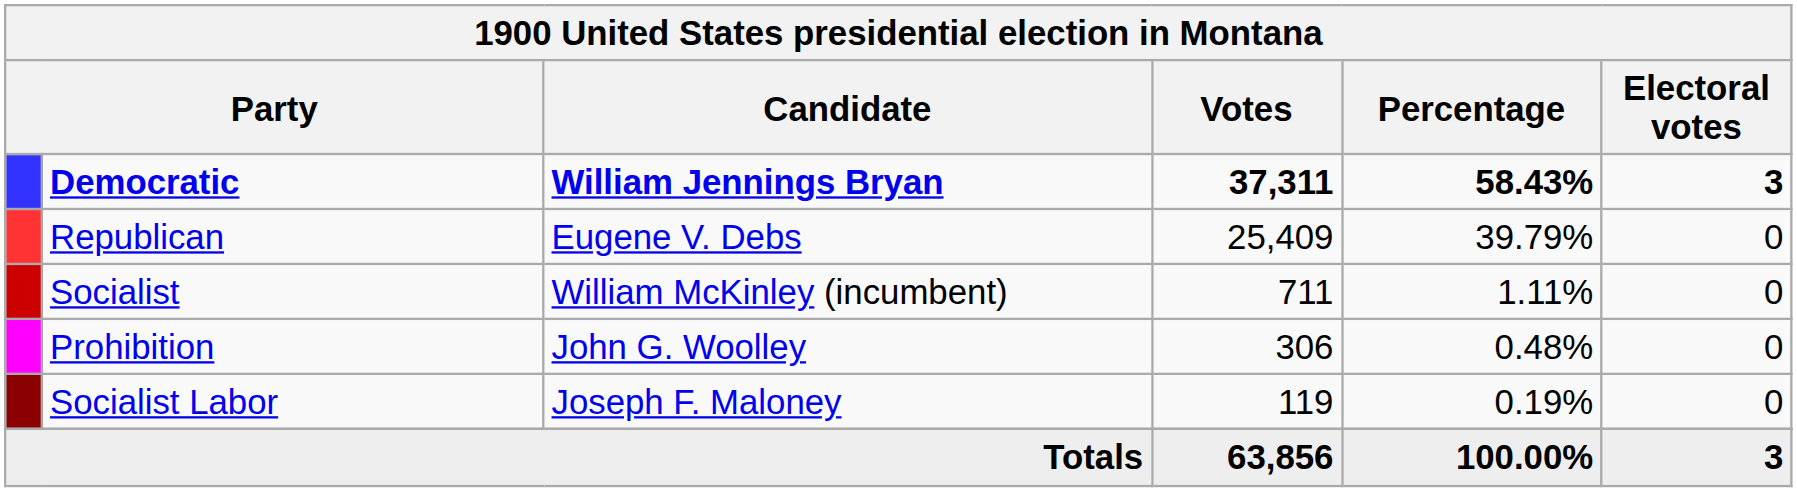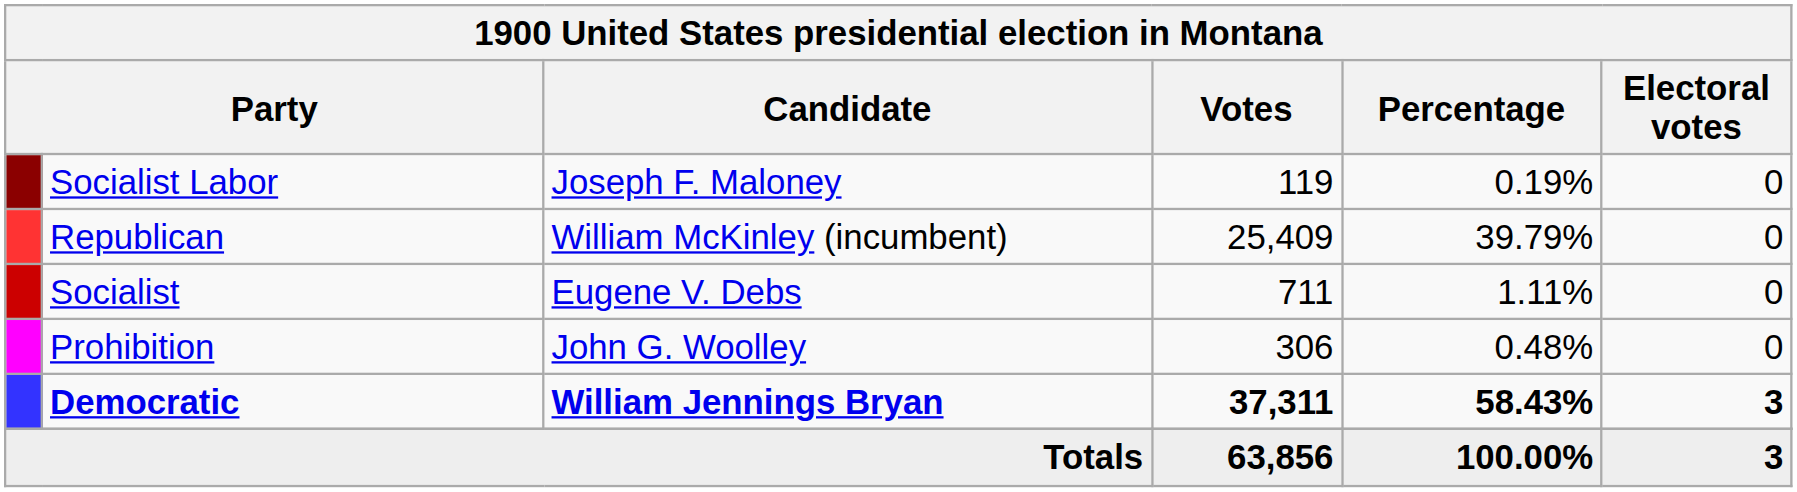 <table class="wikitable" style="font-size: 95%;">
 <tr>
 <th colspan="6">1900 United States presidential election in Montana</th>
 </tr>
 <tr>
 <th colspan="2" style="width: 15em">Party</th>
 <th style="width: 17em">Candidate</th>
 <th style="width: 5em">Votes</th>
 <th style="width: 7em">Percentage</th>
 <th style="width: 5em">Electoral votes</th>
 </tr>
 <tr>
-<th style="background-color:#3333FF; width: 3px"></th>
-<td style="width: 130px"><strong><a href='#'>Democratic</a></strong></td>
-<td><strong><a href='#'>William Jennings Bryan</a></strong></td>
-<td align="right"><strong>37,311</strong></td>
-<td align="right"><strong>58.43%</strong></td>
-<td align="right"><strong>3</strong></td>
+<th style="background-color:#8B0000; width: 3px"></th>
+<td style="width: 130px"><a href='#'>Socialist Labor</a></td>
+<td><a href='#'>Joseph F. Maloney</a></td>
+<td align="right">119</td>
+<td align="right">0.19%</td>
+<td align="right">0</td>
 </tr>
 <tr>
 <th style="background-color:#FF3333; width: 3px"></th>
 <td style="width: 130px"><a href='#'>Republican</a></td>
-<td><a href='#'>Eugene V. Debs</a></td>
+<td><a href='#'>William McKinley</a> (incumbent)</td>
 <td align="right">25,409</td>
 <td align="right">39.79%</td>
 <td align="right">0</td>
 </tr>
 <tr>
 <th style="background-color:#c00; width: 3px"></th>
 <td style="width: 130px"><a href='#'>Socialist</a></td>
-<td><a href='#'>William McKinley</a> (incumbent)</td>
+<td><a href='#'>Eugene V. Debs</a></td>
 <td align="right">711</td>
 <td align="right">1.11%</td>
 <td align="right">0</td>
 </tr>
 <tr>
 <th style="background-color:#FF00FF; width: 3px"></th>
 <td style="width: 130px"><a href='#'>Prohibition</a></td>
 <td><a href='#'>John G. Woolley</a></td>
 <td align="right">306</td>
 <td align="right">0.48%</td>
 <td align="right">0</td>
 </tr>
 <tr>
-<th style="background-color:#8B0000; width: 3px"></th>
-<td style="width: 130px"><a href='#'>Socialist Labor</a></td>
-<td><a href='#'>Joseph F. Maloney</a></td>
-<td align="right">119</td>
-<td align="right">0.19%</td>
-<td align="right">0</td>
+<th style="background-color:#3333FF; width: 3px"></th>
+<td style="width: 130px"><strong><a href='#'>Democratic</a></strong></td>
+<td><strong><a href='#'>William Jennings Bryan</a></strong></td>
+<td align="right"><strong>37,311</strong></td>
+<td align="right"><strong>58.43%</strong></td>
+<td align="right"><strong>3</strong></td>
 </tr>
 <tr>
 </tr>
 <tr bgcolor="#EEEEEE">
 <td colspan="3" align="right"><strong>Totals</strong></td>
 <td align="right"><strong>63,856</strong></td>
 <td align="right"><strong>100.00%</strong></td>
 <td align="right"><strong>3</strong></td>
 </tr>
 </table>
